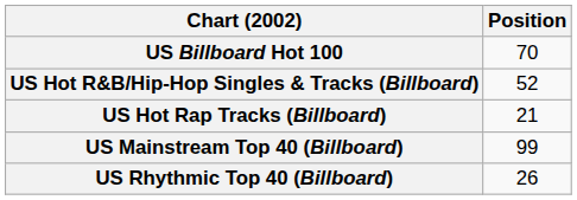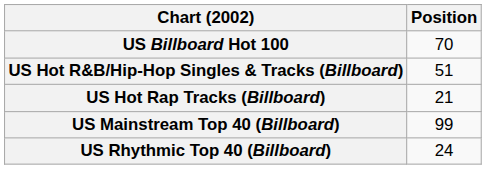 <table class="wikitable sortable plainrowheaders" style="text-align:center">
 <tr>
 <th>Chart (2002)</th>
 <th>Position</th>
 </tr>
 <tr>
 <th scope="row">US <em>Billboard</em> Hot 100</th>
 <td>70</td>
 </tr>
 <tr>
 <th scope="row">US Hot R&B/Hip-Hop Singles & Tracks (<em>Billboard</em>)</th>
-<td>52</td>
+<td>51</td>
 </tr>
 <tr>
 <th scope="row">US Hot Rap Tracks (<em>Billboard</em>)</th>
 <td>21</td>
 </tr>
 <tr>
 <th scope="row">US Mainstream Top 40 (<em>Billboard</em>)</th>
 <td>99</td>
 </tr>
 <tr>
 <th scope="row">US Rhythmic Top 40 (<em>Billboard</em>)</th>
-<td>26</td>
+<td>24</td>
 </tr>
 </table>
